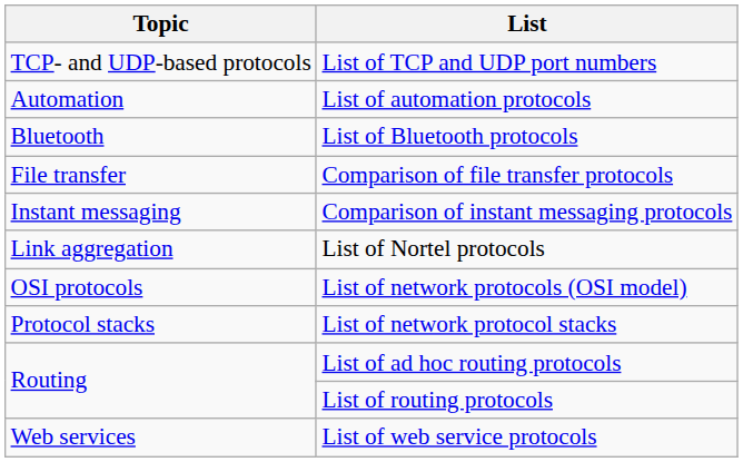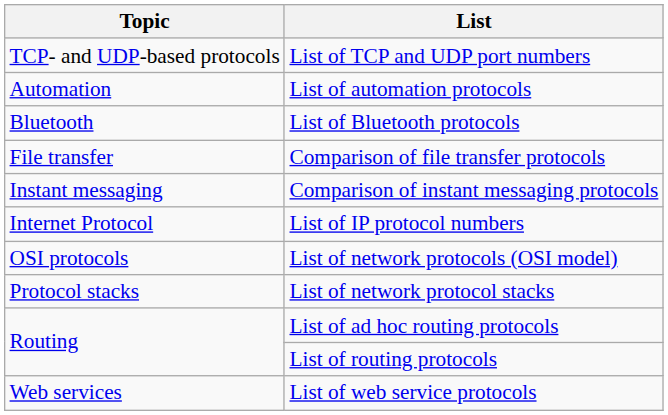 <table class="wikitable sortable">
 <tr>
 <th scope="col">Topic</th>
 <th scope="col">List</th>
 </tr>
 <tr>
 <td><a href='#'>TCP</a>- and <a href='#'>UDP</a>-based protocols</td>
 <td><a href='#'>List of TCP and UDP port numbers</a></td>
 </tr>
 <tr>
 <td><a href='#'>Automation</a></td>
 <td><a href='#'>List of automation protocols</a></td>
 </tr>
 <tr>
 <td><a href='#'>Bluetooth</a></td>
 <td><a href='#'>List of Bluetooth protocols</a></td>
 </tr>
 <tr>
 <td><a href='#'>File transfer</a></td>
 <td><a href='#'>Comparison of file transfer protocols</a></td>
 </tr>
 <tr>
 <td><a href='#'>Instant messaging</a></td>
 <td><a href='#'>Comparison of instant messaging protocols</a></td>
 </tr>
 <tr>
-<td><a href='#'>Link aggregation</a></td>
-<td>List of Nortel protocols</td>
+<td><a href='#'>Internet Protocol</a></td>
+<td><a href='#'>List of IP protocol numbers</a></td>
 </tr>
 <tr>
 <td><a href='#'>OSI protocols</a></td>
 <td><a href='#'>List of network protocols (OSI model)</a></td>
 </tr>
 <tr>
 <td><a href='#'>Protocol stacks</a></td>
 <td><a href='#'>List of network protocol stacks</a></td>
 </tr>
 <tr>
 <td rowspan="2"><a href='#'>Routing</a></td>
 <td><a href='#'>List of ad hoc routing protocols</a></td>
 </tr>
 <tr>
 <td><a href='#'>List of routing protocols</a></td>
 </tr>
 <tr>
 <td><a href='#'>Web services</a></td>
 <td><a href='#'>List of web service protocols</a></td>
 </tr>
 </table>
